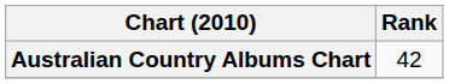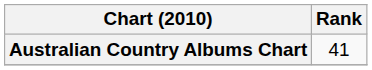 <table class="wikitable sortable plainrowheaders" style="text-align:center">
 <tr>
 <th scope="col">Chart (2010)</th>
 <th scope="col">Rank</th>
 </tr>
 <tr>
 <th scope="row">Australian Country Albums Chart </th>
-<td>42</td>
+<td>41</td>
 </tr>
 <tr>
 </tr>
 </table>
